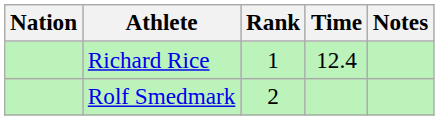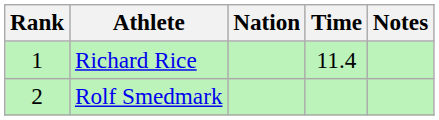 <table class="wikitable sortable" style="text-align:center">
 <tr>
+<th>Rank</th>
+<th>Athlete</th>
 <th>Nation</th>
-<th>Athlete</th>
-<th>Rank</th>
 <th>Time</th>
 <th>Notes</th>
 </tr>
 <tr style="background:#bbf3bb;">
+<td>1</td>
+<td align=left><a href='#'>Richard Rice</a></td>
 <td align=left></td>
-<td align=left><a href='#'>Richard Rice</a></td>
-<td>1</td>
-<td>12.4</td>
+<td>11.4</td>
 <td></td>
 </tr>
 <tr style="background:#bbf3bb;">
+<td>2</td>
+<td align=left><a href='#'>Rolf Smedmark</a></td>
 <td align=left></td>
-<td align=left><a href='#'>Rolf Smedmark</a></td>
-<td>2</td>
 <td></td>
 <td></td>
 </tr>
 </table>
